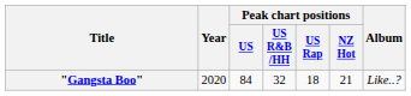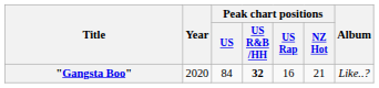 <table class="wikitable plainrowheaders" style="text-align:center;">
 <tr>
 <th scope="col" rowspan="2" style="width:15em;">Title</th>
 <th scope="col" rowspan="2">Year</th>
 <th scope="col" colspan="4">Peak chart positions</th>
 <th scope="col" rowspan="2">Album</th>
 </tr>
 <tr>
 <th scope="col" style="width:2.5em;font-size:90%;"><a href='#'>US</a><br></th>
 <th scope="col" style="width:2.5em;font-size:90%;"><a href='#'>US<br>R&B<br>/HH</a><br></th>
 <th scope="col" style="width:2.5em;font-size:90%;"><a href='#'>US<br>Rap</a><br></th>
 <th scope="col" style="width:2.5em;font-size:90%;"><a href='#'>NZ<br>Hot</a><br></th>
 </tr>
 <tr>
 <th scope="row">"<a href='#'>Gangsta Boo</a>"<br></th>
 <td>2020</td>
 <td>84</td>
-<td>32</td>
-<td>18</td>
+<td><strong>32</strong></td>
+<td>16</td>
 <td>21</td>
 <td><em>Like..?</em></td>
 </tr>
 </table>
